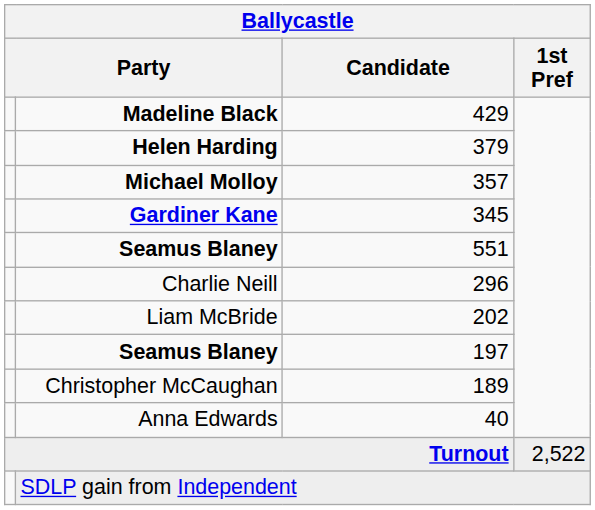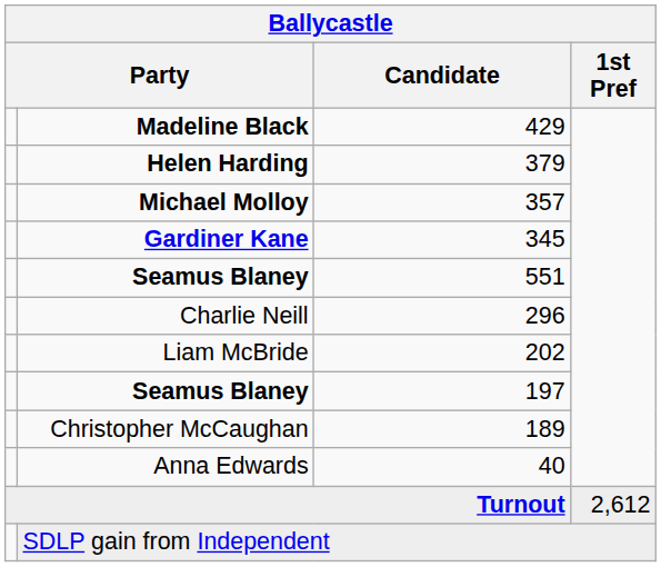 <table class="wikitable">
 <tr>
 <th colspan="4" align="center"><a href='#'>Ballycastle</a></th>
 </tr>
 <tr>
 <th colspan="2" align="center" width=200>Party</th>
 <th width=165>Candidate</th>
 <th width=50>1st Pref</th>
 </tr>
 <tr>
 <td></td>
 <td align="right"><strong>Madeline Black</strong></td>
 <td align="right">429</td>
 </tr>
 <tr>
 <td></td>
 <td align="right"><strong>Helen Harding</strong></td>
 <td align="right">379</td>
 </tr>
 <tr>
 <td></td>
 <td align="right"><strong>Michael Molloy</strong></td>
 <td align="right">357</td>
 </tr>
 <tr>
 <td></td>
 <td align="right"><strong><a href='#'>Gardiner Kane</a></strong></td>
 <td align="right">345</td>
 </tr>
 <tr>
 <td></td>
 <td align="right"><strong>Seamus Blaney</strong></td>
 <td align="right">551</td>
 </tr>
 <tr>
 <td></td>
 <td align="right">Charlie Neill</td>
 <td align="right">296</td>
 </tr>
 <tr>
 <td></td>
 <td align="right">Liam McBride</td>
 <td align="right">202</td>
 </tr>
 <tr>
 <td></td>
 <td align="right"><strong>Seamus Blaney</strong></td>
 <td align="right">197</td>
 </tr>
 <tr>
 <td></td>
 <td align="right">Christopher McCaughan</td>
 <td align="right">189</td>
 </tr>
 <tr>
 <td></td>
 <td align="right">Anna Edwards</td>
 <td align="right">40</td>
 </tr>
 <tr bgcolor="EEEEEE">
 <td colspan=3 align="right"><strong><a href='#'>Turnout</a></strong></td>
-<td align="right">2,522</td>
+<td align="right">2,612</td>
 </tr>
 <tr>
 <td bgcolor=></td>
 <td colspan=3 bgcolor="EEEEEE"><a href='#'>SDLP</a> gain from <a href='#'>Independent</a></td>
 </tr>
 </table>
